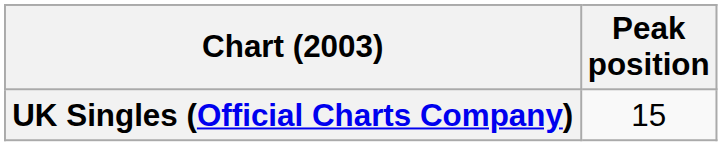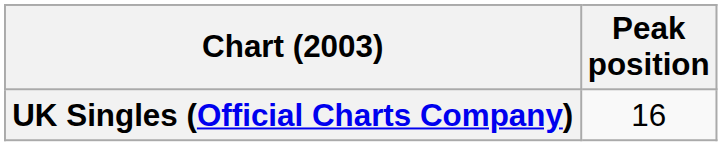 <table class="wikitable plainrowheaders">
 <tr>
 <th scope="col">Chart (2003)</th>
 <th scope="col">Peak<br>position</th>
 </tr>
 <tr>
 <th scope="row">UK Singles (<a href='#'>Official Charts Company</a>)</th>
-<td align="center">15</td>
+<td align="center">16</td>
 </tr>
 </table>
